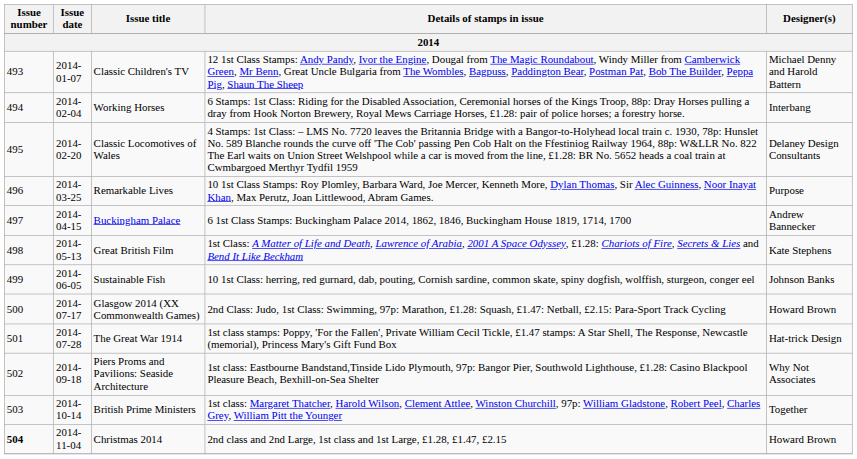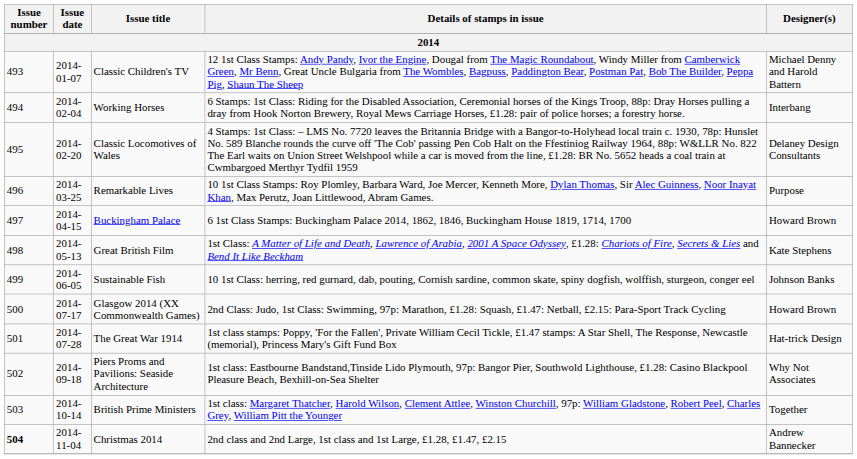 <table class="wikitable">
 <tr>
 <th>Issue number</th>
 <th>Issue date</th>
 <th>Issue title</th>
 <th>Details of stamps in issue</th>
 <th>Designer(s)</th>
 </tr>
 <tr>
 </tr>
 <tr>
 <th colspan=5>2014</th>
 </tr>
 <tr>
 <td>493</td>
 <td>2014-01-07</td>
 <td>Classic Children's TV</td>
 <td>12 1st Class Stamps: <a href='#'>Andy Pandy</a>, <a href='#'>Ivor the Engine</a>, Dougal from <a href='#'>The Magic Roundabout</a>, Windy Miller from <a href='#'>Camberwick Green</a>, <a href='#'>Mr Benn</a>, Great Uncle Bulgaria from <a href='#'>The Wombles</a>, <a href='#'>Bagpuss</a>, <a href='#'>Paddington Bear</a>, <a href='#'>Postman Pat</a>, <a href='#'>Bob The Builder</a>, <a href='#'>Peppa Pig</a>, <a href='#'>Shaun The Sheep</a></td>
 <td>Michael Denny and Harold Battern</td>
 </tr>
 <tr>
 <td>494</td>
 <td>2014-02-04</td>
 <td>Working Horses</td>
 <td>6 Stamps: 1st Class: Riding for the Disabled Association, Ceremonial horses of the Kings Troop, 88p: Dray Horses pulling a dray from Hook Norton Brewery, Royal Mews Carriage Horses, £1.28: pair of police horses; a forestry horse.</td>
 <td>Interbang</td>
 </tr>
 <tr>
 <td>495</td>
 <td>2014-02-20</td>
 <td>Classic Locomotives of Wales</td>
 <td>4 Stamps: 1st Class: – LMS No. 7720 leaves the Britannia Bridge with a Bangor-to-Holyhead local train c. 1930, 78p: Hunslet No. 589 Blanche rounds the curve off 'The Cob' passing Pen Cob Halt on the Ffestiniog Railway 1964, 88p: W&LLR No. 822 The Earl waits on Union Street Welshpool while a car is moved from the line, £1.28: BR No. 5652 heads a coal train at Cwmbargoed Merthyr Tydfil 1959</td>
 <td>Delaney Design Consultants</td>
 </tr>
 <tr>
 <td>496</td>
 <td>2014-03-25</td>
 <td>Remarkable Lives</td>
 <td>10 1st Class Stamps: Roy Plomley, Barbara Ward, Joe Mercer, Kenneth More, <a href='#'>Dylan Thomas</a>, Sir <a href='#'>Alec Guinness</a>, <a href='#'>Noor Inayat Khan</a>, Max Perutz, Joan Littlewood, Abram Games.</td>
 <td>Purpose</td>
 </tr>
 <tr>
 <td>497</td>
 <td>2014-04-15</td>
 <td><a href='#'>Buckingham Palace</a></td>
 <td>6 1st Class Stamps: Buckingham Palace 2014, 1862, 1846, Buckingham House 1819, 1714, 1700</td>
-<td>Andrew Bannecker</td>
+<td>Howard Brown</td>
 </tr>
 <tr>
 <td>498</td>
 <td>2014-05-13</td>
 <td>Great British Film</td>
 <td>1st Class: <em><a href='#'>A Matter of Life and Death</a></em>, <em><a href='#'>Lawrence of Arabia</a></em>, <em><a href='#'>2001 A Space Odyssey</a></em>, £1.28: <em><a href='#'>Chariots of Fire</a></em>, <em><a href='#'>Secrets & Lies</a></em> and <em><a href='#'>Bend It Like Beckham</a></em></td>
 <td>Kate Stephens</td>
 </tr>
 <tr>
 <td>499</td>
 <td>2014-06-05</td>
 <td>Sustainable Fish</td>
 <td>10 1st Class: herring, red gurnard, dab, pouting, Cornish sardine, common skate, spiny dogfish, wolffish, sturgeon, conger eel</td>
 <td>Johnson Banks</td>
 </tr>
 <tr>
 <td>500</td>
 <td>2014-07-17</td>
 <td>Glasgow 2014 (XX Commonwealth Games)</td>
 <td>2nd Class: Judo, 1st Class: Swimming, 97p: Marathon, £1.28: Squash, £1.47: Netball, £2.15: Para-Sport Track Cycling</td>
 <td>Howard Brown</td>
 </tr>
 <tr>
 <td>501</td>
 <td>2014-07-28</td>
 <td>The Great War 1914</td>
 <td>1st class stamps: Poppy, 'For the Fallen', Private William Cecil Tickle, £1.47 stamps: A Star Shell, The Response, Newcastle (memorial), Princess Mary's Gift Fund Box</td>
 <td>Hat-trick Design</td>
 </tr>
 <tr>
 <td>502</td>
 <td>2014-09-18</td>
 <td>Piers Proms and Pavilions: Seaside Architecture</td>
 <td>1st class: Eastbourne Bandstand,Tinside Lido Plymouth, 97p: Bangor Pier, Southwold Lighthouse, £1.28: Casino Blackpool Pleasure Beach, Bexhill-on-Sea Shelter</td>
 <td>Why Not Associates</td>
 </tr>
 <tr>
 <td>503</td>
 <td>2014-10-14</td>
 <td>British Prime Ministers</td>
 <td>1st class: <a href='#'>Margaret Thatcher</a>, <a href='#'>Harold Wilson</a>, <a href='#'>Clement Attlee</a>, <a href='#'>Winston Churchill</a>, 97p: <a href='#'>William Gladstone</a>, <a href='#'>Robert Peel</a>, <a href='#'>Charles Grey</a>, <a href='#'>William Pitt the Younger</a></td>
 <td>Together</td>
 </tr>
 <tr>
 <td><strong>504</strong></td>
 <td>2014-11-04</td>
 <td>Christmas 2014</td>
 <td>2nd class and 2nd Large, 1st class and 1st Large, £1.28, £1.47, £2.15</td>
-<td>Howard Brown</td>
+<td>Andrew Bannecker</td>
 </tr>
 <tr>
 </tr>
 </table>
